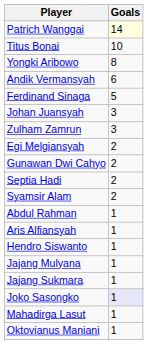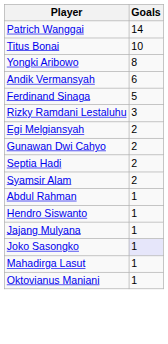 <table class="wikitable sortable" style="text-align: left;">
 <tr>
 <th>Player</th>
 <th>Goals</th>
 </tr>
 <tr>
 <td><a href='#'>Patrich Wanggai</a></td>
-<td style="background: lightyellow;">14</td>
+<td>14</td>
 </tr>
 <tr>
 <td><a href='#'>Titus Bonai</a></td>
 <td>10</td>
 </tr>
 <tr>
 <td><a href='#'>Yongki Aribowo</a></td>
 <td>8</td>
 </tr>
 <tr>
 <td><a href='#'>Andik Vermansyah</a></td>
 <td>6</td>
 </tr>
 <tr>
 <td><a href='#'>Ferdinand Sinaga</a></td>
 <td>5</td>
 </tr>
 <tr>
-<td><a href='#'>Johan Juansyah</a></td>
-<td>3</td>
-</tr>
-<tr>
-<td><a href='#'>Zulham Zamrun</a></td>
+<td><a href='#'>Rizky Ramdani Lestaluhu</a></td>
 <td>3</td>
 </tr>
 <tr>
 <td><a href='#'>Egi Melgiansyah</a></td>
 <td>2</td>
 </tr>
 <tr>
 <td><a href='#'>Gunawan Dwi Cahyo</a></td>
 <td>2</td>
 </tr>
 <tr>
 <td><a href='#'>Septia Hadi</a></td>
 <td>2</td>
 </tr>
 <tr>
 <td><a href='#'>Syamsir Alam</a></td>
 <td>2</td>
 </tr>
 <tr>
 <td><a href='#'>Abdul Rahman</a></td>
 <td>1</td>
 </tr>
 <tr>
-<td><a href='#'>Aris Alfiansyah</a></td>
-<td>1</td>
-</tr>
-<tr>
 <td><a href='#'>Hendro Siswanto</a></td>
 <td>1</td>
 </tr>
 <tr>
 <td><a href='#'>Jajang Mulyana</a></td>
-<td>1</td>
-</tr>
-<tr>
-<td><a href='#'>Jajang Sukmara</a></td>
 <td>1</td>
 </tr>
 <tr>
 <td><a href='#'>Joko Sasongko</a></td>
 <td style="background: lavender;">1</td>
 </tr>
 <tr>
 <td><a href='#'>Mahadirga Lasut</a></td>
 <td>1</td>
 </tr>
 <tr>
 <td><a href='#'>Oktovianus Maniani</a></td>
 <td>1</td>
 </tr>
 </table>
